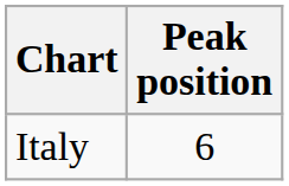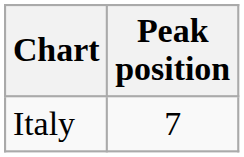 <table class="wikitable sortable">
 <tr>
 <th align="left">Chart</th>
 <th align="left">Peak<br>position</th>
 </tr>
 <tr>
 <td align="left">Italy</td>
-<td align="center">6</td>
+<td align="center">7</td>
 </tr>
 </table>
